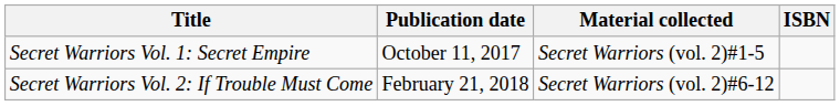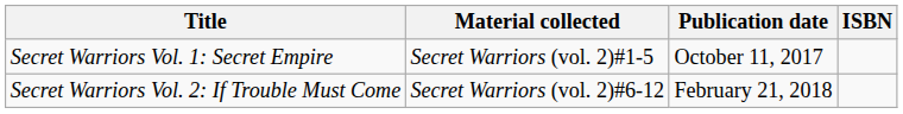 <table class="wikitable">
 <tr>
 <th>Title</th>
+<th>Material collected</th>
 <th>Publication date</th>
-<th>Material collected</th>
 <th>ISBN</th>
 </tr>
 <tr>
 <td><em>Secret Warriors Vol. 1: Secret Empire</em></td>
+<td><em>Secret Warriors</em> (vol. 2)#1-5</td>
 <td>October 11, 2017</td>
-<td><em>Secret Warriors</em> (vol. 2)#1-5</td>
 <td></td>
 </tr>
 <tr>
 <td><em>Secret Warriors Vol. 2:</em> <em>If Trouble Must Come</em></td>
+<td><em>Secret Warriors</em> (vol. 2)#6-12</td>
 <td>February 21, 2018</td>
-<td><em>Secret Warriors</em> (vol. 2)#6-12</td>
 <td></td>
 </tr>
 </table>
